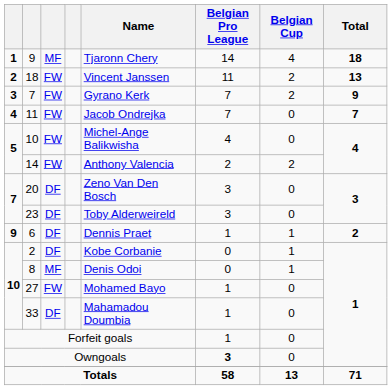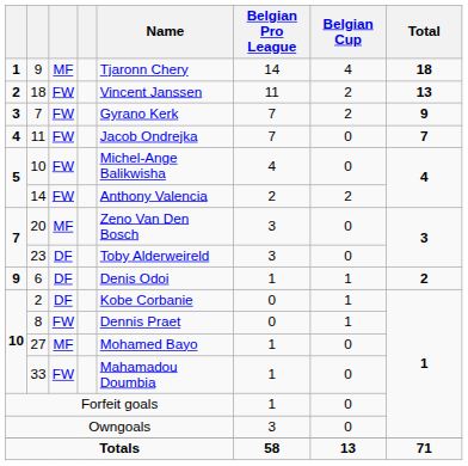 <table class="wikitable" style="text-align:center">
 <tr>
 <th width=15></th>
 <th width=15></th>
 <th width=15></th>
 <th width=15></th>
 <th width=150>Name</th>
 <th width=80><a href='#'>Belgian Pro League</a></th>
 <th width=80><a href='#'>Belgian Cup</a></th>
 <th width=80>Total</th>
 </tr>
 <tr>
 <td><strong>1</strong></td>
 <td>9</td>
 <td><a href='#'>MF</a></td>
 <td></td>
 <td align=left><a href='#'>Tjaronn Chery</a></td>
 <td>14</td>
 <td>4</td>
 <td><strong>18</strong></td>
 </tr>
 <tr>
 <td><strong>2</strong></td>
 <td>18</td>
 <td><a href='#'>FW</a></td>
 <td></td>
 <td align=left><a href='#'>Vincent Janssen</a></td>
 <td>11</td>
 <td>2</td>
 <td><strong>13</strong></td>
 </tr>
 <tr>
 <td><strong>3</strong></td>
 <td>7</td>
 <td><a href='#'>FW</a></td>
 <td></td>
 <td align=left><a href='#'>Gyrano Kerk</a></td>
 <td>7</td>
 <td>2</td>
 <td><strong>9</strong></td>
 </tr>
 <tr>
 <td><strong>4</strong></td>
 <td>11</td>
 <td><a href='#'>FW</a></td>
 <td></td>
 <td align=left><a href='#'>Jacob Ondrejka</a></td>
 <td>7</td>
 <td>0</td>
 <td><strong>7</strong></td>
 </tr>
 <tr>
 <td rowspan=2><strong>5</strong></td>
 <td>10</td>
 <td><a href='#'>FW</a></td>
 <td></td>
 <td align=left><a href='#'>Michel-Ange Balikwisha</a></td>
 <td>4</td>
 <td>0</td>
 <td rowspan=2><strong>4</strong></td>
 </tr>
 <tr>
 <td>14</td>
 <td><a href='#'>FW</a></td>
 <td></td>
 <td align=left><a href='#'>Anthony Valencia</a></td>
 <td>2</td>
 <td>2</td>
 </tr>
 <tr>
 <td rowspan=2><strong>7</strong></td>
 <td>20</td>
-<td><a href='#'>DF</a></td>
+<td><a href='#'>MF</a></td>
 <td></td>
 <td align=left><a href='#'>Zeno Van Den Bosch</a></td>
 <td>3</td>
 <td>0</td>
 <td rowspan=2><strong>3</strong></td>
 </tr>
 <tr>
 <td>23</td>
 <td><a href='#'>DF</a></td>
 <td></td>
 <td align=left><a href='#'>Toby Alderweireld</a></td>
 <td>3</td>
 <td>0</td>
 </tr>
 <tr>
 <td><strong>9</strong></td>
 <td>6</td>
 <td><a href='#'>DF</a></td>
 <td></td>
-<td align=left><a href='#'>Dennis Praet</a></td>
+<td align=left><a href='#'>Denis Odoi</a></td>
 <td>1</td>
 <td>1</td>
 <td><strong>2</strong></td>
 </tr>
 <tr>
 <td rowspan=4><strong>10</strong></td>
 <td>2</td>
 <td><a href='#'>DF</a></td>
 <td></td>
 <td align=left><a href='#'>Kobe Corbanie</a></td>
 <td>0</td>
 <td>1</td>
 <td rowspan=6><strong>1</strong></td>
 </tr>
 <tr>
 <td>8</td>
-<td><a href='#'>MF</a></td>
+<td><a href='#'>FW</a></td>
 <td></td>
-<td align=left><a href='#'>Denis Odoi</a></td>
+<td align=left><a href='#'>Dennis Praet</a></td>
 <td>0</td>
 <td>1</td>
 </tr>
 <tr>
 <td>27</td>
-<td><a href='#'>FW</a></td>
+<td><a href='#'>MF</a></td>
 <td></td>
 <td align=left><a href='#'>Mohamed Bayo</a></td>
 <td>1</td>
 <td>0</td>
 </tr>
 <tr>
 <td>33</td>
-<td><a href='#'>DF</a></td>
+<td><a href='#'>FW</a></td>
 <td></td>
 <td align=left><a href='#'>Mahamadou Doumbia</a></td>
 <td>1</td>
 <td>0</td>
 </tr>
 <tr>
 <td colspan="5">Forfeit goals</td>
 <td>1</td>
 <td>0</td>
 </tr>
 <tr>
 <td colspan="5">Owngoals</td>
-<td><strong>3</strong></td>
+<td>3</td>
 <td>0</td>
 </tr>
 <tr class="sortbottom">
 </tr>
 <tr class="sortbottom">
 <td colspan=5><strong>Totals</strong></td>
 <td><strong>58</strong></td>
 <td><strong>13</strong></td>
 <td><strong>71</strong></td>
 </tr>
 </table>
